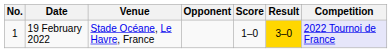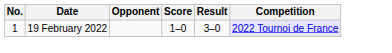 <table class="wikitable sortable">
 <tr>
 <th scope="col">No.</th>
 <th scope="col">Date</th>
-<th scope="col">Venue</th>
 <th scope="col">Opponent</th>
 <th scope="col">Score</th>
 <th scope="col">Result</th>
 <th scope="col">Competition</th>
 </tr>
 <tr>
 <td align="center">1</td>
 <td>19 February 2022</td>
-<td><a href='#'>Stade Océane</a>, <a href='#'>Le Havre</a>, France</td>
 <td></td>
 <td align="center">1–0</td>
-<td align="center" style="background: gold;">3–0</td>
+<td align="center">3–0</td>
 <td style="background: lavender;"><a href='#'>2022 Tournoi de France</a></td>
 </tr>
 </table>
